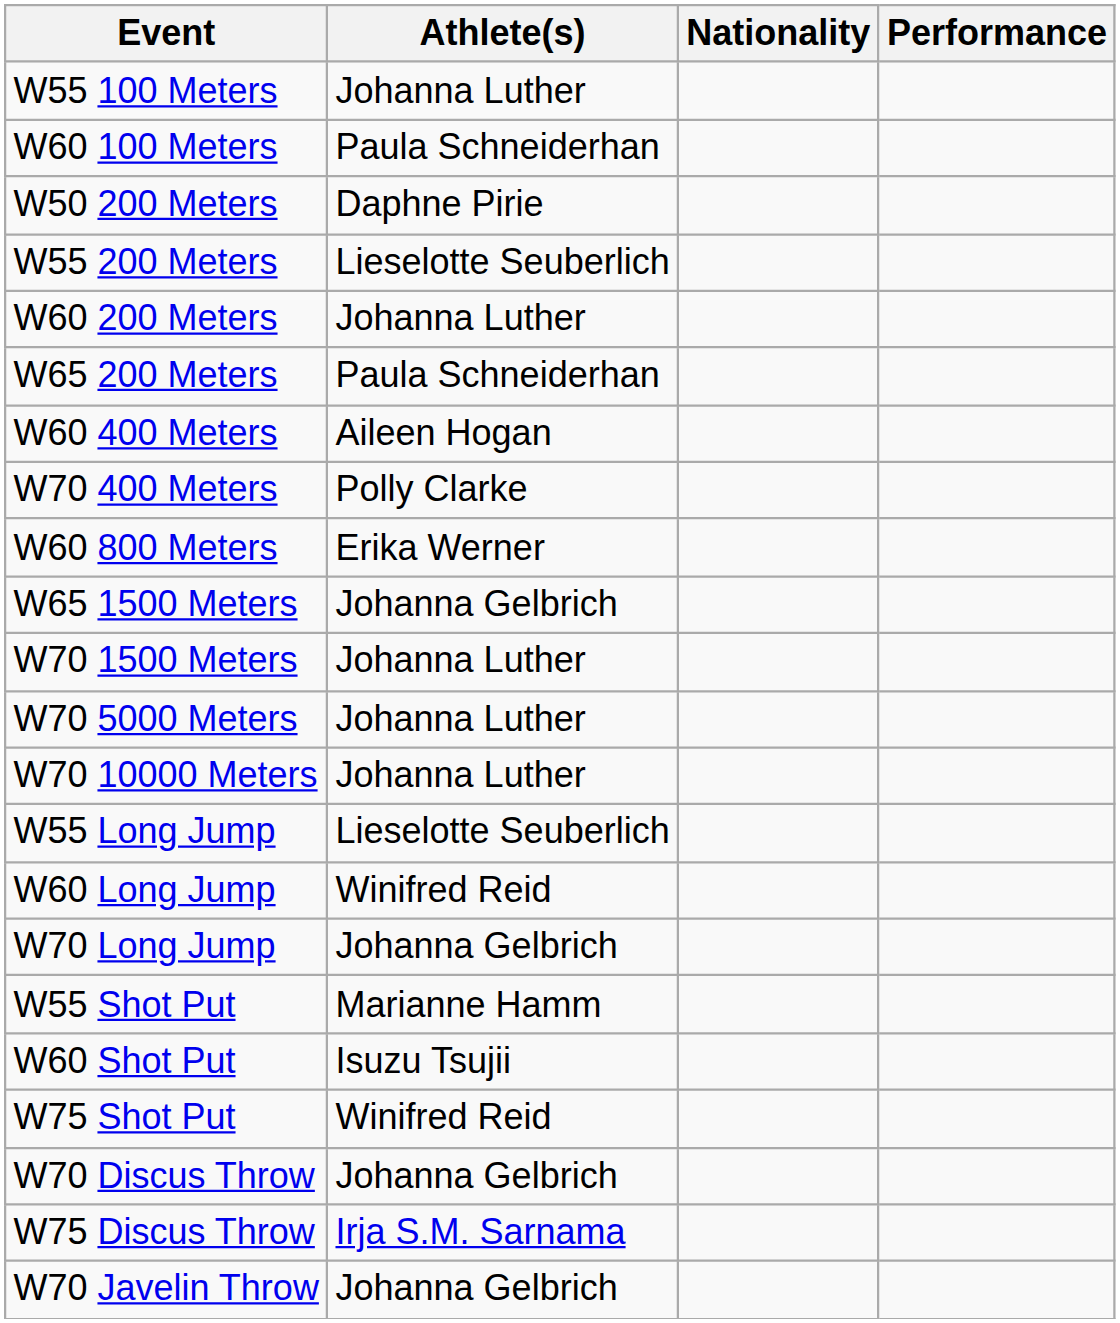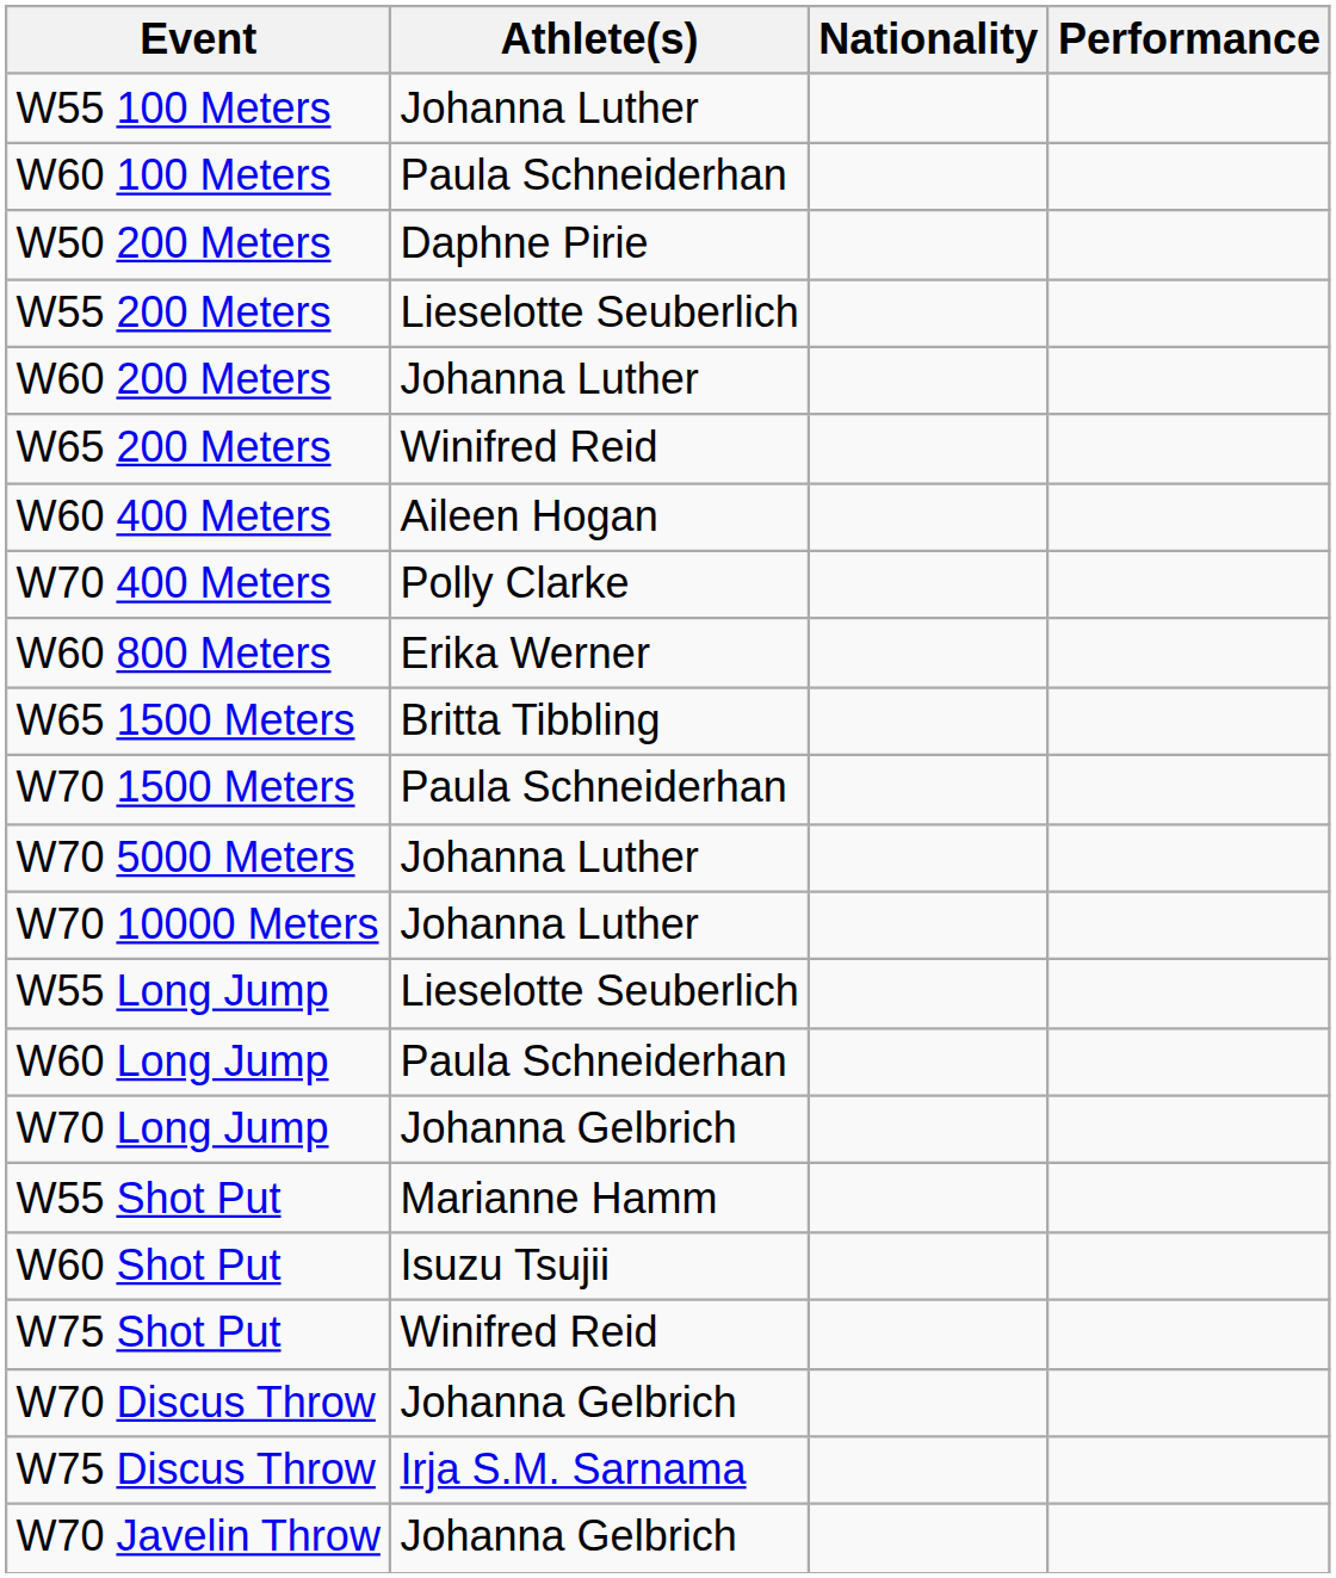 <table class="wikitable">
 <tr>
 <th>Event</th>
 <th>Athlete(s)</th>
 <th>Nationality</th>
 <th>Performance</th>
 </tr>
 <tr>
 <td>W55 <a href='#'>100 Meters</a></td>
 <td>Johanna Luther</td>
 <td></td>
 <td></td>
 </tr>
 <tr>
 <td>W60 <a href='#'>100 Meters</a></td>
 <td>Paula Schneiderhan</td>
 <td></td>
 <td></td>
 </tr>
 <tr>
 <td>W50 <a href='#'>200 Meters</a></td>
 <td>Daphne Pirie</td>
 <td></td>
 <td></td>
 </tr>
 <tr>
 <td>W55 <a href='#'>200 Meters</a></td>
 <td>Lieselotte Seuberlich</td>
 <td></td>
 <td></td>
 </tr>
 <tr>
 <td>W60 <a href='#'>200 Meters</a></td>
 <td>Johanna Luther</td>
 <td></td>
 <td></td>
 </tr>
 <tr>
 <td>W65 <a href='#'>200 Meters</a></td>
-<td>Paula Schneiderhan</td>
+<td>Winifred Reid</td>
 <td></td>
 <td></td>
 </tr>
 <tr>
 <td>W60 <a href='#'>400 Meters</a></td>
 <td>Aileen Hogan</td>
 <td></td>
 <td></td>
 </tr>
 <tr>
 <td>W70 <a href='#'>400 Meters</a></td>
 <td>Polly Clarke</td>
 <td></td>
 <td></td>
 </tr>
 <tr>
 <td>W60 <a href='#'>800 Meters</a></td>
 <td>Erika Werner</td>
 <td></td>
 <td></td>
 </tr>
 <tr>
 <td>W65 <a href='#'>1500 Meters</a></td>
-<td>Johanna Gelbrich</td>
+<td>Britta Tibbling</td>
 <td></td>
 <td></td>
 </tr>
 <tr>
 <td>W70 <a href='#'>1500 Meters</a></td>
-<td>Johanna Luther</td>
+<td>Paula Schneiderhan</td>
 <td></td>
 <td></td>
 </tr>
 <tr>
 <td>W70 <a href='#'>5000 Meters</a></td>
 <td>Johanna Luther</td>
 <td></td>
 <td></td>
 </tr>
 <tr>
 <td>W70 <a href='#'>10000 Meters</a></td>
 <td>Johanna Luther</td>
 <td></td>
 <td></td>
 </tr>
 <tr>
 <td>W55 <a href='#'>Long Jump</a></td>
 <td>Lieselotte Seuberlich</td>
 <td></td>
 <td></td>
 </tr>
 <tr>
 <td>W60 <a href='#'>Long Jump</a></td>
-<td>Winifred Reid</td>
+<td>Paula Schneiderhan</td>
 <td></td>
 <td></td>
 </tr>
 <tr>
 <td>W70 <a href='#'>Long Jump</a></td>
 <td>Johanna Gelbrich</td>
 <td></td>
 <td></td>
 </tr>
 <tr>
 <td>W55 <a href='#'>Shot Put</a></td>
 <td>Marianne Hamm</td>
 <td></td>
 <td></td>
 </tr>
 <tr>
 <td>W60 <a href='#'>Shot Put</a></td>
 <td>Isuzu Tsujii</td>
 <td></td>
 <td></td>
 </tr>
 <tr>
 <td>W75 <a href='#'>Shot Put</a></td>
 <td>Winifred Reid</td>
 <td></td>
 <td></td>
 </tr>
 <tr>
 <td>W70 <a href='#'>Discus Throw</a></td>
 <td>Johanna Gelbrich</td>
 <td></td>
 <td></td>
 </tr>
 <tr>
 <td>W75 <a href='#'>Discus Throw</a></td>
 <td><a href='#'>Irja S.M. Sarnama</a></td>
 <td></td>
 <td></td>
 </tr>
 <tr>
 <td>W70 <a href='#'>Javelin Throw</a></td>
 <td>Johanna Gelbrich</td>
 <td></td>
 <td></td>
 </tr>
 </table>
